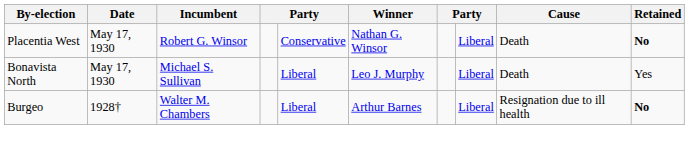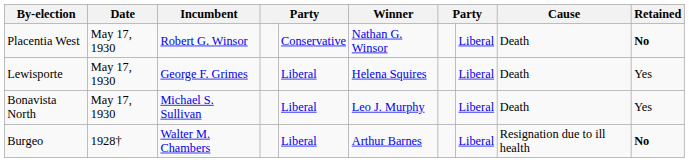 <table class=wikitable style="width:100%">
 <tr>
 <th>By-election</th>
 <th>Date</th>
 <th>Incumbent</th>
 <th colspan=2>Party</th>
 <th>Winner</th>
 <th colspan=2>Party</th>
 <th>Cause</th>
 <th>Retained</th>
 </tr>
 <tr>
 <td>Placentia West</td>
 <td>May 17, 1930</td>
 <td><a href='#'>Robert G. Winsor</a></td>
 <td>    </td>
 <td><a href='#'>Conservative</a></td>
 <td><a href='#'>Nathan G. Winsor</a></td>
 <td>    </td>
 <td><a href='#'>Liberal</a></td>
 <td>Death</td>
 <td><strong>No</strong></td>
+</tr>
+<tr>
+<td>Lewisporte</td>
+<td>May 17, 1930</td>
+<td><a href='#'>George F. Grimes</a></td>
+<td>    </td>
+<td><a href='#'>Liberal</a></td>
+<td><a href='#'>Helena Squires</a></td>
+<td>    </td>
+<td><a href='#'>Liberal</a></td>
+<td>Death</td>
+<td>Yes</td>
 </tr>
 <tr>
 <td>Bonavista North</td>
 <td>May 17, 1930</td>
 <td><a href='#'>Michael S. Sullivan</a></td>
 <td>    </td>
 <td><a href='#'>Liberal</a></td>
 <td><a href='#'>Leo J. Murphy</a></td>
 <td>    </td>
 <td><a href='#'>Liberal</a></td>
 <td>Death</td>
 <td>Yes</td>
 </tr>
 <tr>
 <td>Burgeo</td>
 <td>1928†</td>
 <td><a href='#'>Walter M. Chambers</a></td>
 <td>    </td>
 <td><a href='#'>Liberal</a></td>
 <td><a href='#'>Arthur Barnes</a></td>
 <td>    </td>
 <td><a href='#'>Liberal</a></td>
 <td>Resignation due to ill health</td>
 <td><strong>No</strong></td>
 </tr>
 </table>
